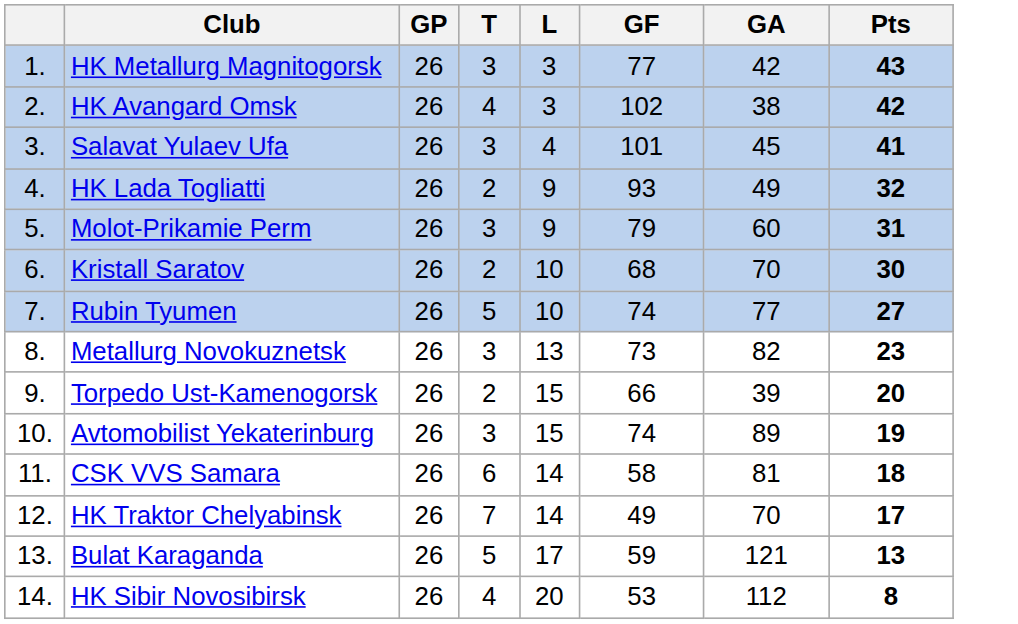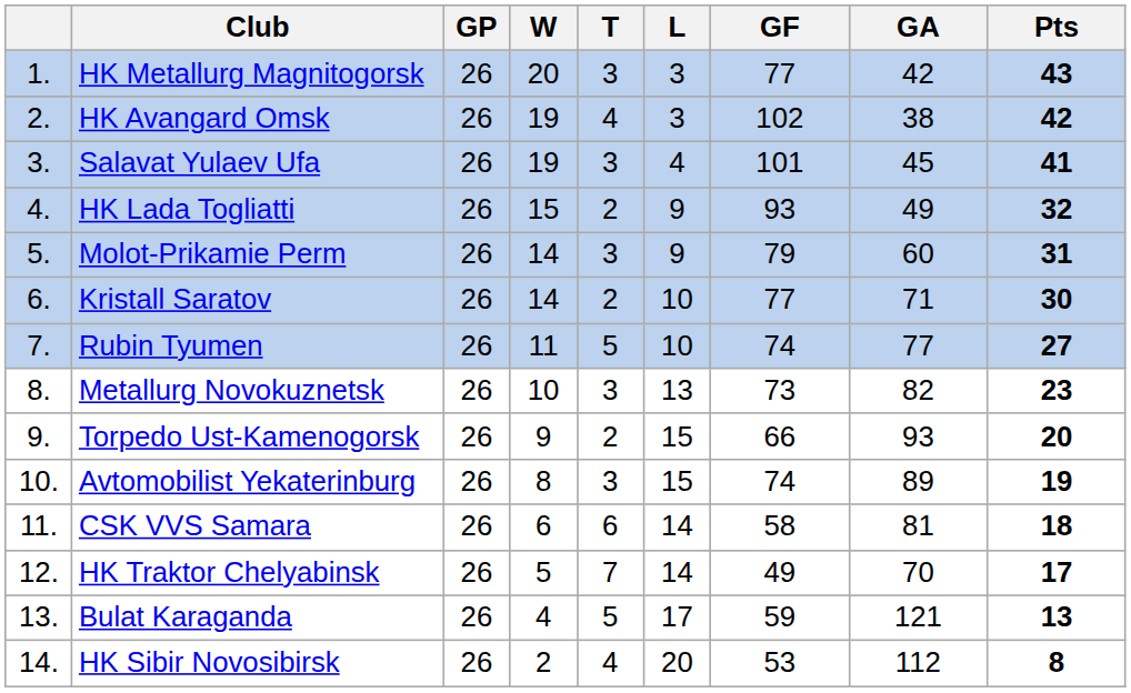 <table class="wikitable">
 <tr>
 <th width="30"></th>
 <th width="200">Club</th>
 <th width="30">GP</th>
+<th width="30">W</th>
 <th width="30">T</th>
 <th width="30">L</th>
 <th width="70">GF</th>
 <th width="70">GA</th>
 <th width="70">Pts</th>
 </tr>
 <tr bgcolor="#BCD2EE" align="center">
 <td>1.</td>
 <td align="left"><a href='#'>HK Metallurg Magnitogorsk</a></td>
 <td>26</td>
+<td>20</td>
 <td>3</td>
 <td>3</td>
 <td>77</td>
 <td>42</td>
 <td><strong>43</strong></td>
 </tr>
 <tr bgcolor="#BCD2EE" align="center">
 <td>2.</td>
 <td align="left"><a href='#'>HK Avangard Omsk</a></td>
 <td>26</td>
+<td>19</td>
 <td>4</td>
 <td>3</td>
 <td>102</td>
 <td>38</td>
 <td><strong>42</strong></td>
 </tr>
 <tr bgcolor="#BCD2EE" align="center">
 <td>3.</td>
 <td align="left"><a href='#'>Salavat Yulaev Ufa</a></td>
 <td>26</td>
+<td>19</td>
 <td>3</td>
 <td>4</td>
 <td>101</td>
 <td>45</td>
 <td><strong>41</strong></td>
 </tr>
 <tr bgcolor="#BCD2EE" align="center">
 <td>4.</td>
 <td align="left"><a href='#'>HK Lada Togliatti</a></td>
 <td>26</td>
+<td>15</td>
 <td>2</td>
 <td>9</td>
 <td>93</td>
 <td>49</td>
 <td><strong>32</strong></td>
 </tr>
 <tr bgcolor="#BCD2EE" align="center">
 <td>5.</td>
 <td align="left"><a href='#'>Molot-Prikamie Perm</a></td>
 <td>26</td>
+<td>14</td>
 <td>3</td>
 <td>9</td>
 <td>79</td>
 <td>60</td>
 <td><strong>31</strong></td>
 </tr>
 <tr bgcolor="#BCD2EE" align="center">
 <td>6.</td>
 <td align="left"><a href='#'>Kristall Saratov</a></td>
 <td>26</td>
+<td>14</td>
 <td>2</td>
 <td>10</td>
-<td>68</td>
-<td>70</td>
+<td>77</td>
+<td>71</td>
 <td><strong>30</strong></td>
 </tr>
 <tr bgcolor="#BCD2EE" align="center">
 <td>7.</td>
 <td align="left"><a href='#'>Rubin Tyumen</a></td>
 <td>26</td>
+<td>11</td>
 <td>5</td>
 <td>10</td>
 <td>74</td>
 <td>77</td>
 <td><strong>27</strong></td>
 </tr>
 <tr bgcolor="#FFFFFF" align="center">
 <td>8.</td>
 <td align="left"><a href='#'>Metallurg Novokuznetsk</a></td>
 <td>26</td>
+<td>10</td>
 <td>3</td>
 <td>13</td>
 <td>73</td>
 <td>82</td>
 <td><strong>23</strong></td>
 </tr>
 <tr bgcolor="#FFFFFF" align="center">
 <td>9.</td>
 <td align="left"><a href='#'>Torpedo Ust-Kamenogorsk</a></td>
 <td>26</td>
+<td>9</td>
 <td>2</td>
 <td>15</td>
 <td>66</td>
-<td>39</td>
+<td>93</td>
 <td><strong>20</strong></td>
 </tr>
 <tr bgcolor="#FFFFFF" align="center">
 <td>10.</td>
 <td align="left"><a href='#'>Avtomobilist Yekaterinburg</a></td>
 <td>26</td>
+<td>8</td>
 <td>3</td>
 <td>15</td>
 <td>74</td>
 <td>89</td>
 <td><strong>19</strong></td>
 </tr>
 <tr bgcolor="#FFFFFF" align="center">
 <td>11.</td>
 <td align="left"><a href='#'>CSK VVS Samara</a></td>
 <td>26</td>
 <td>6</td>
+<td>6</td>
 <td>14</td>
 <td>58</td>
 <td>81</td>
 <td><strong>18</strong></td>
 </tr>
 <tr bgcolor="#FFFFFF" align="center">
 <td>12.</td>
 <td align="left"><a href='#'>HK Traktor Chelyabinsk</a></td>
 <td>26</td>
+<td>5</td>
 <td>7</td>
 <td>14</td>
 <td>49</td>
 <td>70</td>
 <td><strong>17</strong></td>
 </tr>
 <tr bgcolor="#FFFFFF" align="center">
 <td>13.</td>
 <td align="left"><a href='#'>Bulat Karaganda</a></td>
 <td>26</td>
+<td>4</td>
 <td>5</td>
 <td>17</td>
 <td>59</td>
 <td>121</td>
 <td><strong>13</strong></td>
 </tr>
 <tr bgcolor="#FFFFFF" align="center">
 <td>14.</td>
 <td align="left"><a href='#'>HK Sibir Novosibirsk</a></td>
 <td>26</td>
+<td>2</td>
 <td>4</td>
 <td>20</td>
 <td>53</td>
 <td>112</td>
 <td><strong>8</strong></td>
 </tr>
 </table>
